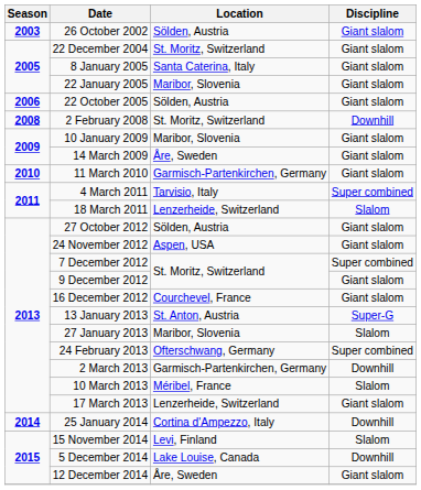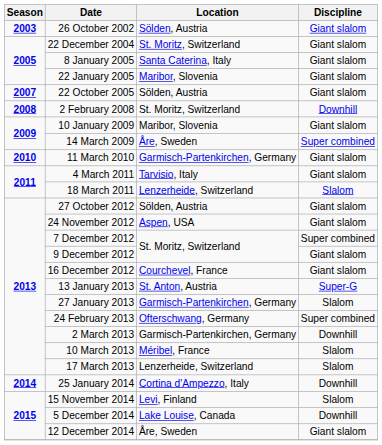 <table class="wikitable" style="text-align:center; font-size:95%;">
 <tr>
 <th>Season</th>
 <th>Date</th>
 <th>Location</th>
 <th>Discipline</th>
 </tr>
 <tr>
 <td><strong><a href='#'>2003</a></strong></td>
 <td align=right>26 October 2002</td>
 <td style="text-align:left;"> <a href='#'>Sölden</a>, Austria</td>
 <td><a href='#'>Giant slalom</a></td>
 </tr>
 <tr>
 <td rowspan="3"><strong><a href='#'>2005</a></strong></td>
 <td align=right>22 December 2004</td>
 <td style="text-align:left;"> <a href='#'>St. Moritz</a>, Switzerland</td>
 <td>Giant slalom</td>
 </tr>
 <tr>
 <td align=right>8 January 2005</td>
 <td style="text-align:left;"> <a href='#'>Santa Caterina</a>, Italy</td>
 <td>Giant slalom</td>
 </tr>
 <tr>
 <td align=right>22 January 2005</td>
 <td style="text-align:left;"> <a href='#'>Maribor</a>, Slovenia</td>
 <td>Giant slalom</td>
 </tr>
 <tr>
-<td><strong><a href='#'>2006</a></strong></td>
+<td><strong><a href='#'>2007</a></strong></td>
 <td align=right>22 October 2005</td>
 <td style="text-align:left;"> Sölden, Austria</td>
 <td>Giant slalom</td>
 </tr>
 <tr>
 <td><strong><a href='#'>2008</a></strong></td>
 <td align=right>2 February 2008</td>
 <td style="text-align:left;"> St. Moritz, Switzerland</td>
 <td><a href='#'>Downhill</a></td>
 </tr>
 <tr>
 <td rowspan="2"><strong><a href='#'>2009</a></strong></td>
 <td align=right>10 January 2009</td>
 <td style="text-align:left;"> Maribor, Slovenia</td>
 <td>Giant slalom</td>
 </tr>
 <tr>
 <td align=right>14 March 2009</td>
 <td style="text-align:left;"> <a href='#'>Åre</a>, Sweden</td>
-<td>Giant slalom</td>
+<td><a href='#'>Super combined</a></td>
 </tr>
 <tr>
 <td><strong><a href='#'>2010</a></strong></td>
 <td align=right>11 March 2010</td>
 <td style="text-align:left;"> <a href='#'>Garmisch-Partenkirchen</a>, Germany</td>
 <td>Giant slalom</td>
 </tr>
 <tr>
 <td rowspan="2"><strong><a href='#'>2011</a></strong></td>
 <td align=right>4 March 2011</td>
 <td style="text-align:left;"> <a href='#'>Tarvisio</a>, Italy</td>
-<td><a href='#'>Super combined</a></td>
+<td>Giant slalom</td>
 </tr>
 <tr>
 <td align=right>18 March 2011</td>
 <td style="text-align:left;"> <a href='#'>Lenzerheide</a>, Switzerland</td>
 <td><a href='#'>Slalom</a></td>
 </tr>
 <tr>
 <td rowspan="11"><strong><a href='#'>2013</a></strong></td>
 <td align=right>27 October 2012</td>
 <td style="text-align:left;"> Sölden, Austria</td>
 <td>Giant slalom</td>
 </tr>
 <tr>
 <td align=right>24 November 2012</td>
 <td style="text-align:left;"> <a href='#'>Aspen</a>, USA</td>
 <td>Giant slalom</td>
 </tr>
 <tr>
 <td align=right>7 December 2012</td>
 <td rowspan="2" style="text-align:left;"> St. Moritz, Switzerland</td>
 <td>Super combined</td>
 </tr>
 <tr>
 <td align=right>9 December 2012</td>
 <td>Giant slalom</td>
 </tr>
 <tr>
 <td align=right>16 December 2012</td>
 <td style="text-align:left;"> <a href='#'>Courchevel</a>, France</td>
 <td>Giant slalom</td>
 </tr>
 <tr>
 <td align=right>13 January 2013</td>
 <td style="text-align:left;"> <a href='#'>St. Anton</a>, Austria</td>
 <td><a href='#'>Super-G</a></td>
 </tr>
 <tr>
 <td align=right>27 January 2013</td>
-<td style="text-align:left;"> Maribor, Slovenia</td>
+<td style="text-align:left;"> <a href='#'>Garmisch-Partenkirchen</a>, Germany</td>
 <td>Slalom</td>
 </tr>
 <tr>
 <td align=right>24 February 2013</td>
 <td style="text-align:left;"> <a href='#'>Ofterschwang</a>, Germany</td>
 <td>Super combined</td>
 </tr>
 <tr>
 <td align=right>2 March 2013</td>
 <td style="text-align:left;"> Garmisch-Partenkirchen, Germany</td>
 <td align=center>Downhill</td>
 </tr>
 <tr>
 <td align=right>10 March 2013</td>
 <td style="text-align:left;"> <a href='#'>Méribel</a>, France</td>
 <td>Slalom</td>
 </tr>
 <tr>
 <td align=right>17 March 2013</td>
 <td style="text-align:left;"> Lenzerheide, Switzerland</td>
-<td>Giant slalom</td>
+<td>Slalom</td>
 </tr>
 <tr>
 <td><strong><a href='#'>2014</a></strong></td>
 <td align=right>25 January 2014</td>
 <td style="text-align:left;"> <a href='#'>Cortina d'Ampezzo</a>, Italy</td>
 <td>Downhill</td>
 </tr>
 <tr>
 <td rowspan="3"><strong><a href='#'>2015</a></strong></td>
 <td align=right>15 November 2014</td>
 <td style="text-align:left;"> <a href='#'>Levi</a>, Finland</td>
 <td>Slalom</td>
 </tr>
 <tr>
 <td align=right>5 December 2014</td>
 <td style="text-align:left;"> <a href='#'>Lake Louise</a>, Canada</td>
 <td>Downhill</td>
 </tr>
 <tr>
 <td align=right>12 December 2014</td>
 <td style="text-align:left;"> Åre, Sweden</td>
 <td>Giant slalom</td>
 </tr>
 <tr>
 </tr>
 </table>
